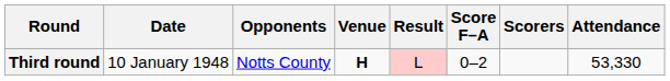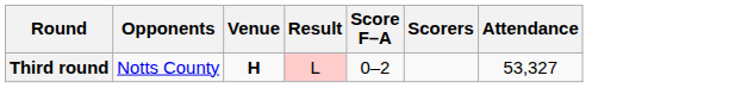 <table class="wikitable plainrowheaders" style="text-align:center">
 <tr>
 <th scope="col">Round</th>
-<th scope="col">Date</th>
 <th scope="col">Opponents</th>
 <th scope="col">Venue</th>
 <th scope="col">Result</th>
 <th scope="col">Score<br>F–A</th>
 <th scope="col">Scorers</th>
 <th scope="col">Attendance</th>
 </tr>
 <tr>
 <th scope="row">Third round</th>
-<td align="left">10 January 1948</td>
 <td align="left"><a href='#'>Notts County</a></td>
 <td><strong>H</strong></td>
 <td style=background:#fcc>L</td>
 <td>0–2</td>
 <td></td>
-<td>53,330</td>
+<td>53,327</td>
 </tr>
 </table>
